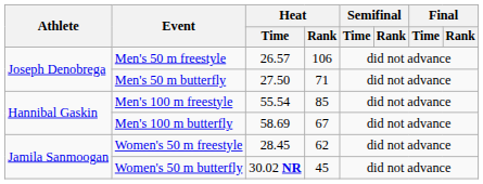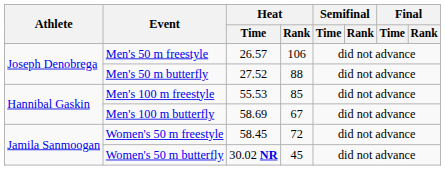 <table class=wikitable style="font-size:90%">
 <tr>
 <th rowspan="2">Athlete</th>
 <th rowspan="2">Event</th>
 <th colspan="2">Heat</th>
 <th colspan="2">Semifinal</th>
 <th colspan="2">Final</th>
 </tr>
 <tr style="font-size:95%">
 <th>Time</th>
 <th>Rank</th>
 <th>Time</th>
 <th>Rank</th>
 <th>Time</th>
 <th>Rank</th>
 </tr>
 <tr align=center>
 <td align=left rowspan=2><a href='#'>Joseph Denobrega</a></td>
 <td align=left><a href='#'>Men's 50 m freestyle</a></td>
 <td>26.57</td>
 <td>106</td>
 <td colspan=4>did not advance</td>
 </tr>
 <tr align=center>
 <td align=left><a href='#'>Men's 50 m butterfly</a></td>
-<td>27.50</td>
-<td>71</td>
+<td>27.52</td>
+<td>88</td>
 <td colspan=4>did not advance</td>
 </tr>
 <tr align=center>
 <td align=left rowspan=2><a href='#'>Hannibal Gaskin</a></td>
 <td align=left><a href='#'>Men's 100 m freestyle</a></td>
-<td>55.54</td>
+<td>55.53</td>
 <td>85</td>
 <td colspan=4>did not advance</td>
 </tr>
 <tr align=center>
 <td align=left><a href='#'>Men's 100 m butterfly</a></td>
 <td>58.69</td>
 <td>67</td>
 <td colspan=4>did not advance</td>
 </tr>
 <tr align=center>
 <td align=left rowspan=2><a href='#'>Jamila Sanmoogan</a></td>
 <td align=left><a href='#'>Women's 50 m freestyle</a></td>
-<td>28.45</td>
-<td>62</td>
+<td>58.45</td>
+<td>72</td>
 <td colspan=4>did not advance</td>
 </tr>
 <tr align=center>
 <td align=left><a href='#'>Women's 50 m butterfly</a></td>
 <td>30.02 <strong><a href='#'>NR</a></strong></td>
 <td>45</td>
 <td colspan=4>did not advance</td>
 </tr>
 </table>
